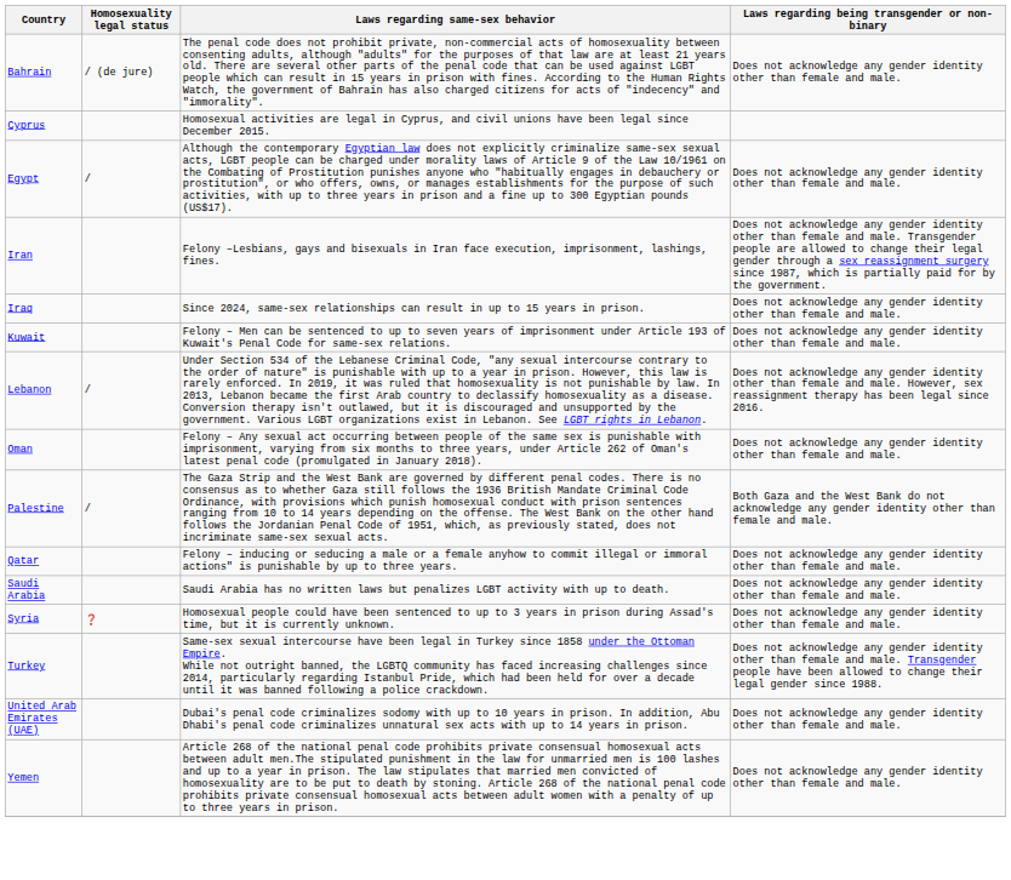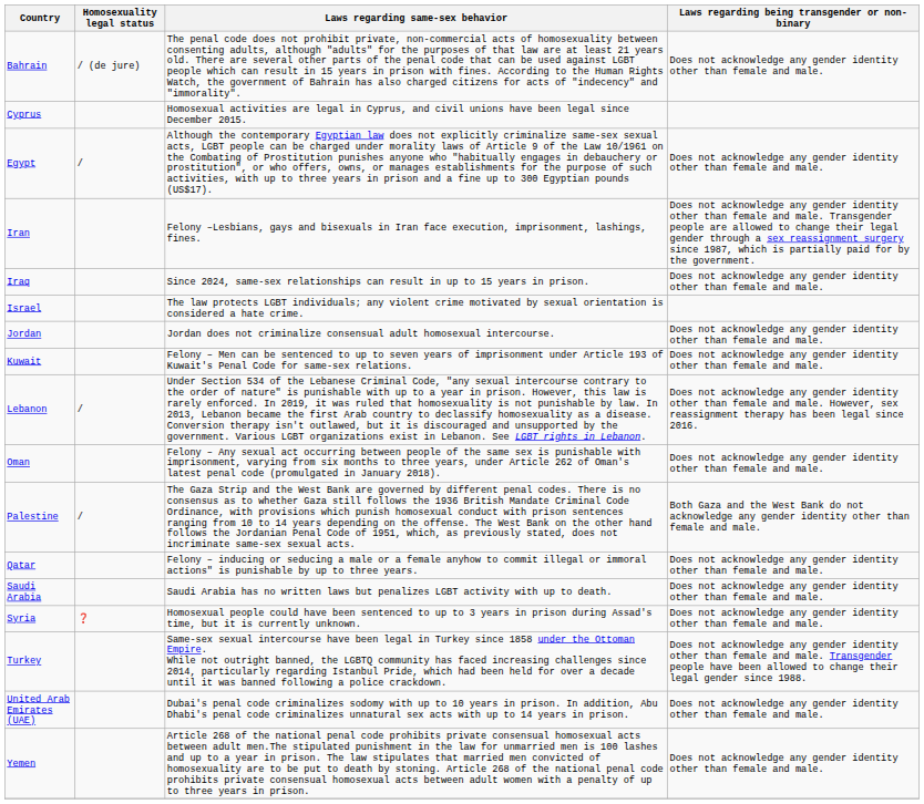 <table class="wikitable">
 <tr>
 <th>Country</th>
 <th>Homosexuality legal status</th>
 <th>Laws regarding same-sex behavior</th>
 <th>Laws regarding being transgender or non-binary</th>
 </tr>
 <tr>
 <td><a href='#'>Bahrain</a></td>
 <td> /  (de jure)</td>
 <td>The penal code does not prohibit private, non-commercial acts of homosexuality between consenting adults, although "adults" for the purposes of that law are at least 21 years old. There are several other parts of the penal code that can be used against LGBT people which can result in 15 years in prison with fines. According to the Human Rights Watch, the government of Bahrain has also charged citizens for acts of "indecency" and "immorality".</td>
 <td>Does not acknowledge any gender identity other than female and male.</td>
 </tr>
 <tr>
 <td><a href='#'>Cyprus</a></td>
 <td></td>
 <td>Homosexual activities are legal in Cyprus, and civil unions have been legal since December 2015.</td>
 <td></td>
 </tr>
 <tr>
 <td><a href='#'>Egypt</a></td>
 <td> / </td>
 <td>Although the contemporary <a href='#'>Egyptian law</a> does not explicitly criminalize same-sex sexual acts, LGBT people can be charged under morality laws of Article 9 of the Law 10/1961 on the Combating of Prostitution punishes anyone who "habitually engages in debauchery or prostitution", or who offers, owns, or manages establishments for the purpose of such activities, with up to three years in prison and a fine up to 300 Egyptian pounds (US$17).</td>
 <td>Does not acknowledge any gender identity other than female and male.</td>
 </tr>
 <tr>
 <td><a href='#'>Iran</a></td>
 <td></td>
 <td>Felony –Lesbians, gays and bisexuals in Iran face execution, imprisonment, lashings, fines.</td>
 <td>Does not acknowledge any gender identity other than female and male. Transgender people are allowed to change their legal gender through a <a href='#'>sex reassignment surgery</a> since 1987, which is partially paid for by the government.</td>
 </tr>
 <tr>
 <td><a href='#'>Iraq</a></td>
 <td></td>
 <td>Since 2024, same-sex relationships can result in up to 15 years in prison.</td>
+<td>Does not acknowledge any gender identity other than female and male.</td>
+</tr>
+<tr>
+<td><a href='#'>Israel</a></td>
+<td></td>
+<td>The law protects LGBT individuals; any violent crime motivated by sexual orientation is considered a hate crime.</td>
+<td></td>
+</tr>
+<tr>
+<td><a href='#'>Jordan</a></td>
+<td></td>
+<td>Jordan does not criminalize consensual adult homosexual intercourse.</td>
 <td>Does not acknowledge any gender identity other than female and male.</td>
 </tr>
 <tr>
 <td><a href='#'>Kuwait</a></td>
 <td></td>
 <td>Felony – Men can be sentenced to up to seven years of imprisonment under Article 193 of Kuwait's Penal Code for same-sex relations.</td>
 <td>Does not acknowledge any gender identity other than female and male.</td>
 </tr>
 <tr>
 <td><a href='#'>Lebanon</a></td>
 <td> / </td>
 <td>Under Section 534 of the Lebanese Criminal Code, "any sexual intercourse contrary to the order of nature" is punishable with up to a year in prison. However, this law is rarely enforced. In 2019, it was ruled that homosexuality is not punishable by law. In 2013, Lebanon became the first Arab country to declassify homosexuality as a disease. Conversion therapy isn't outlawed, but it is discouraged and unsupported by the government. Various LGBT organizations exist in Lebanon. See <em><a href='#'>LGBT rights in Lebanon</a></em>.</td>
 <td>Does not acknowledge any gender identity other than female and male. However, sex reassignment therapy has been legal since 2016.</td>
 </tr>
 <tr>
 <td><a href='#'>Oman</a></td>
 <td></td>
 <td>Felony – Any sexual act occurring between people of the same sex is punishable with imprisonment, varying from six months to three years, under Article 262 of Oman's latest penal code (promulgated in January 2018).</td>
 <td>Does not acknowledge any gender identity other than female and male.</td>
 </tr>
 <tr>
 <td><a href='#'>Palestine</a></td>
 <td> / </td>
 <td>The Gaza Strip and the West Bank are governed by different penal codes. There is no consensus as to whether Gaza still follows the 1936 British Mandate Criminal Code Ordinance, with provisions which punish homosexual conduct with prison sentences ranging from 10 to 14 years depending on the offense. The West Bank on the other hand follows the Jordanian Penal Code of 1951, which, as previously stated, does not incriminate same-sex sexual acts.</td>
 <td>Both Gaza and the West Bank do not acknowledge any gender identity other than female and male.</td>
 </tr>
 <tr>
 <td><a href='#'>Qatar</a></td>
 <td></td>
 <td>Felony – inducing or seducing a male or a female anyhow to commit illegal or immoral actions" is punishable by up to three years.</td>
 <td>Does not acknowledge any gender identity other than female and male.</td>
 </tr>
 <tr>
 <td><a href='#'>Saudi Arabia</a></td>
 <td></td>
 <td>Saudi Arabia has no written laws but penalizes LGBT activity with up to death.</td>
 <td>Does not acknowledge any gender identity other than female and male.</td>
 </tr>
 <tr>
 <td><a href='#'>Syria</a></td>
 <td>❓</td>
 <td>Homosexual people could have been sentenced to up to 3 years in prison during Assad's time, but it is currently unknown.</td>
 <td>Does not acknowledge any gender identity other than female and male.</td>
 </tr>
 <tr>
 <td><a href='#'>Turkey</a></td>
 <td></td>
 <td>Same-sex sexual intercourse have been legal in Turkey since 1858 <a href='#'>under the Ottoman Empire</a>.<br>While not outright banned, the LGBTQ community has faced increasing challenges since 2014, particularly regarding Istanbul Pride, which had been held for over a decade until it was banned following a police crackdown.</td>
 <td>Does not acknowledge any gender identity other than female and male. <a href='#'>Transgender</a> people have been allowed to change their legal gender since 1988.</td>
 </tr>
 <tr>
 <td><a href='#'>United Arab Emirates (UAE)</a></td>
 <td></td>
 <td>Dubai's penal code criminalizes sodomy with up to 10 years in prison. In addition, Abu Dhabi's penal code criminalizes unnatural sex acts with up to 14 years in prison.</td>
 <td>Does not acknowledge any gender identity other than female and male.</td>
 </tr>
 <tr>
 <td><a href='#'>Yemen</a></td>
 <td></td>
 <td>Article 268 of the national penal code prohibits private consensual homosexual acts between adult men.The stipulated punishment in the law for unmarried men is 100 lashes and up to a year in prison. The law stipulates that married men convicted of homosexuality are to be put to death by stoning. Article 268 of the national penal code prohibits private consensual homosexual acts between adult women with a penalty of up to three years in prison.</td>
 <td>Does not acknowledge any gender identity other than female and male.</td>
 </tr>
 <tr>
 </tr>
 </table>
